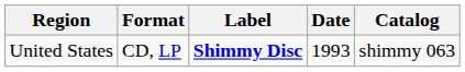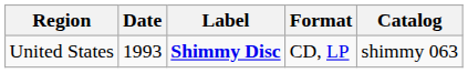 <table class="wikitable">
 <tr>
 <th>Region</th>
+<th>Date</th>
+<th>Label</th>
 <th>Format</th>
-<th>Label</th>
-<th>Date</th>
 <th>Catalog</th>
 </tr>
 <tr>
 <td>United States</td>
+<td>1993</td>
+<td><strong><a href='#'>Shimmy Disc</a></strong></td>
 <td>CD, <a href='#'>LP</a></td>
-<td><strong><a href='#'>Shimmy Disc</a></strong></td>
-<td>1993</td>
 <td>shimmy 063</td>
 </tr>
 </table>
